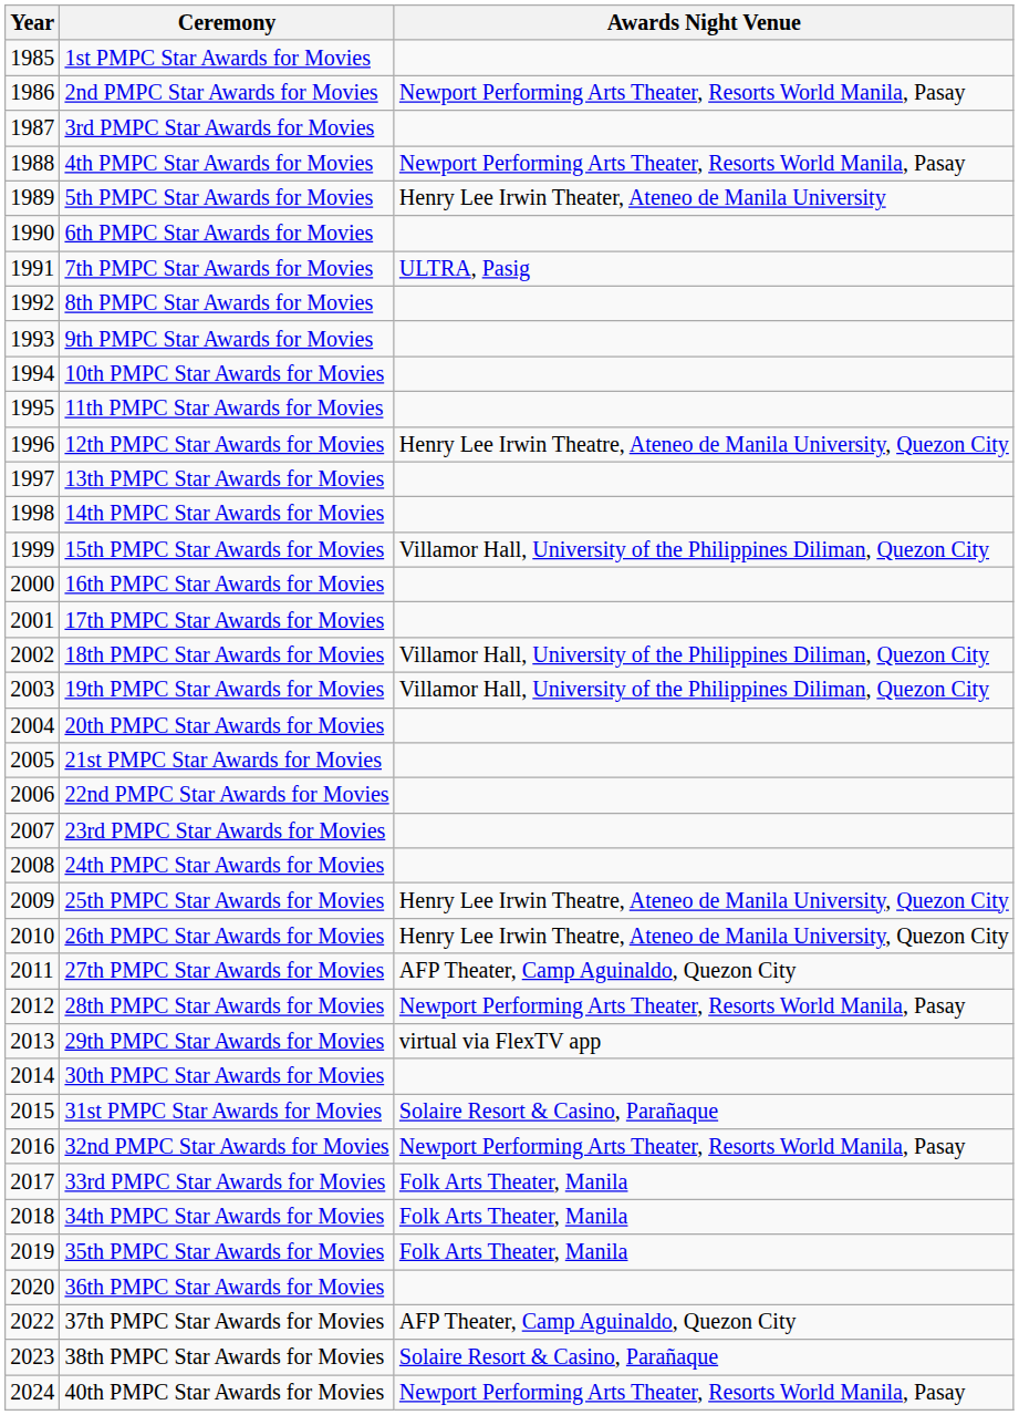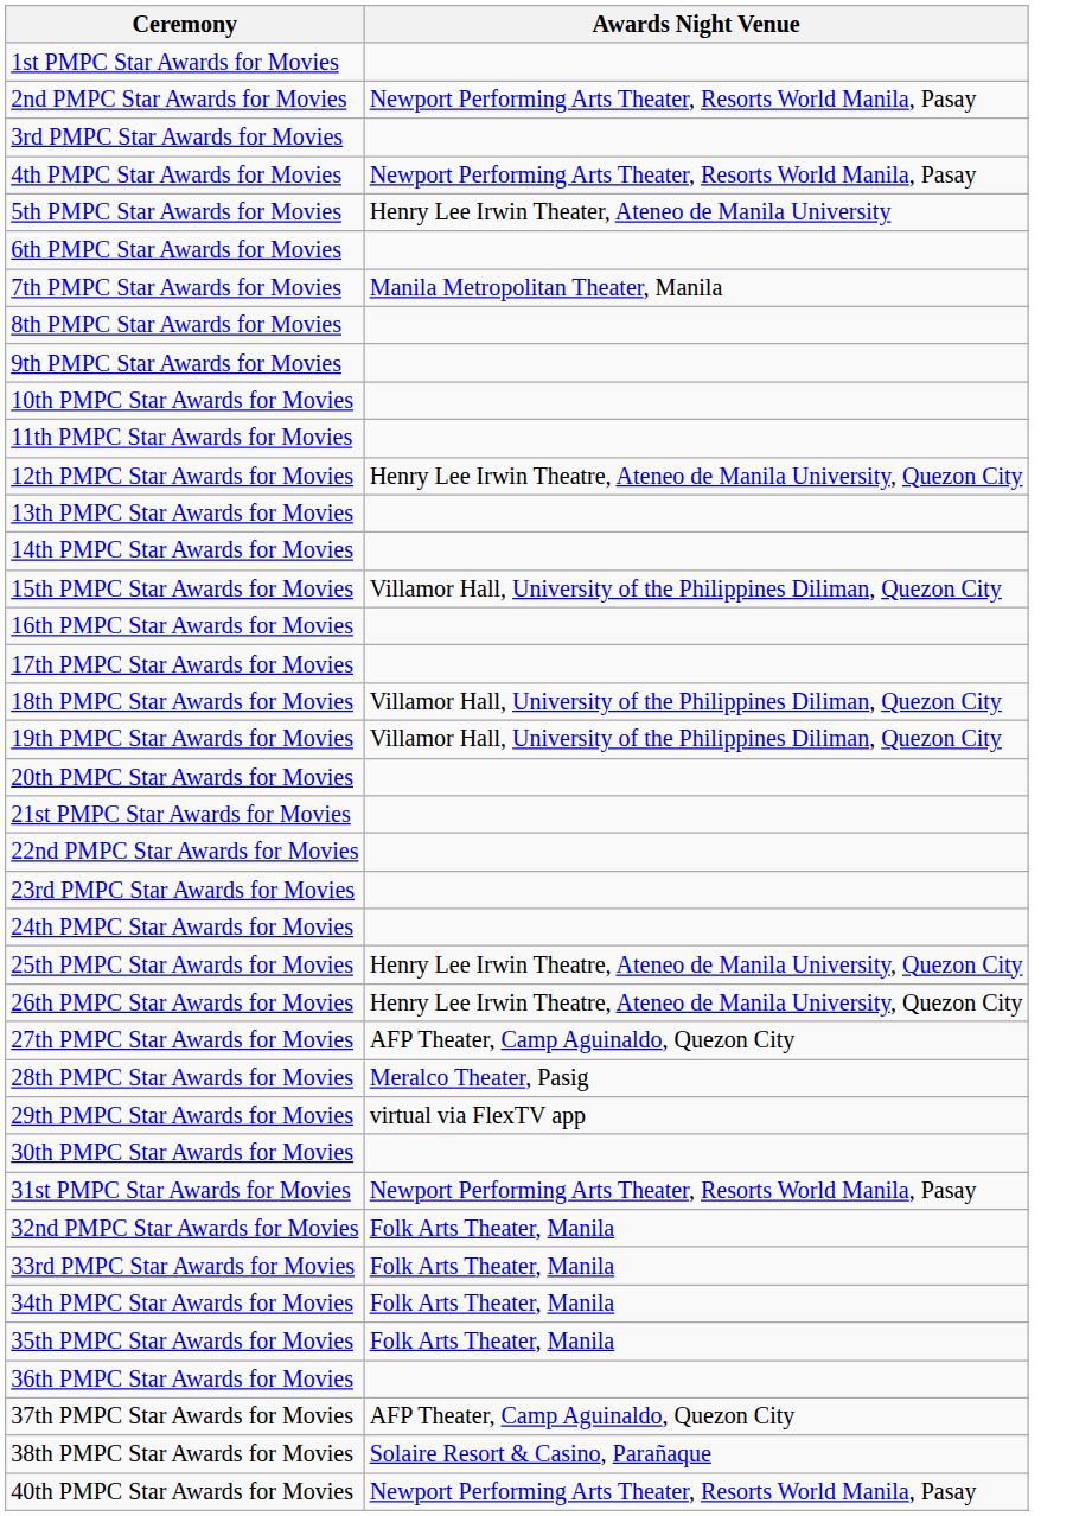 <table class="wikitable sortable">
 <tr>
-<th>Year</th>
 <th>Ceremony</th>
 <th>Awards Night Venue</th>
 </tr>
 <tr>
-<td>1985</td>
 <td><a href='#'>1st PMPC Star Awards for Movies</a></td>
 <td></td>
 </tr>
 <tr>
-<td>1986</td>
 <td><a href='#'>2nd PMPC Star Awards for Movies</a></td>
 <td><a href='#'>Newport Performing Arts Theater</a>, <a href='#'>Resorts World Manila</a>, Pasay</td>
 </tr>
 <tr>
-<td>1987</td>
 <td><a href='#'>3rd PMPC Star Awards for Movies</a></td>
 <td></td>
 </tr>
 <tr>
-<td>1988</td>
 <td><a href='#'>4th PMPC Star Awards for Movies</a></td>
 <td><a href='#'>Newport Performing Arts Theater</a>, <a href='#'>Resorts World Manila</a>, Pasay</td>
 </tr>
 <tr>
-<td>1989</td>
 <td><a href='#'>5th PMPC Star Awards for Movies</a></td>
 <td>Henry Lee Irwin Theater, <a href='#'>Ateneo de Manila University</a></td>
 </tr>
 <tr>
-<td>1990</td>
 <td><a href='#'>6th PMPC Star Awards for Movies</a></td>
 <td></td>
 </tr>
 <tr>
-<td>1991</td>
 <td><a href='#'>7th PMPC Star Awards for Movies</a></td>
-<td><a href='#'>ULTRA</a>, <a href='#'>Pasig</a></td>
+<td><a href='#'>Manila Metropolitan Theater</a>, Manila</td>
 </tr>
 <tr>
-<td>1992</td>
 <td><a href='#'>8th PMPC Star Awards for Movies</a></td>
 <td></td>
 </tr>
 <tr>
-<td>1993</td>
 <td><a href='#'>9th PMPC Star Awards for Movies</a></td>
 <td></td>
 </tr>
 <tr>
-<td>1994</td>
 <td><a href='#'>10th PMPC Star Awards for Movies</a></td>
 <td></td>
 </tr>
 <tr>
-<td>1995</td>
 <td><a href='#'>11th PMPC Star Awards for Movies</a></td>
 <td></td>
 </tr>
 <tr>
-<td>1996</td>
 <td><a href='#'>12th PMPC Star Awards for Movies</a></td>
 <td>Henry Lee Irwin Theatre, <a href='#'>Ateneo de Manila University</a>, <a href='#'>Quezon City</a></td>
 </tr>
 <tr>
-<td>1997</td>
 <td><a href='#'>13th PMPC Star Awards for Movies</a></td>
 <td></td>
 </tr>
 <tr>
-<td>1998</td>
 <td><a href='#'>14th PMPC Star Awards for Movies</a></td>
 <td></td>
 </tr>
 <tr>
-<td>1999</td>
 <td><a href='#'>15th PMPC Star Awards for Movies</a></td>
 <td>Villamor Hall, <a href='#'>University of the Philippines Diliman</a>, <a href='#'>Quezon City</a></td>
 </tr>
 <tr>
-<td>2000</td>
 <td><a href='#'>16th PMPC Star Awards for Movies</a></td>
 <td></td>
 </tr>
 <tr>
-<td>2001</td>
 <td><a href='#'>17th PMPC Star Awards for Movies</a></td>
 <td></td>
 </tr>
 <tr>
-<td>2002</td>
 <td><a href='#'>18th PMPC Star Awards for Movies</a></td>
 <td>Villamor Hall, <a href='#'>University of the Philippines Diliman</a>, <a href='#'>Quezon City</a></td>
 </tr>
 <tr>
-<td>2003</td>
 <td><a href='#'>19th PMPC Star Awards for Movies</a></td>
 <td>Villamor Hall, <a href='#'>University of the Philippines Diliman</a>, <a href='#'>Quezon City</a></td>
 </tr>
 <tr>
-<td>2004</td>
 <td><a href='#'>20th PMPC Star Awards for Movies</a></td>
 <td></td>
 </tr>
 <tr>
-<td>2005</td>
 <td><a href='#'>21st PMPC Star Awards for Movies</a></td>
 <td></td>
 </tr>
 <tr>
-<td>2006</td>
 <td><a href='#'>22nd PMPC Star Awards for Movies</a></td>
 <td></td>
 </tr>
 <tr>
-<td>2007</td>
 <td><a href='#'>23rd PMPC Star Awards for Movies</a></td>
 <td></td>
 </tr>
 <tr>
-<td>2008</td>
 <td><a href='#'>24th PMPC Star Awards for Movies</a></td>
 <td></td>
 </tr>
 <tr>
-<td>2009</td>
 <td><a href='#'>25th PMPC Star Awards for Movies</a></td>
 <td>Henry Lee Irwin Theatre, <a href='#'>Ateneo de Manila University</a>, <a href='#'>Quezon City</a></td>
 </tr>
 <tr>
-<td>2010</td>
 <td><a href='#'>26th PMPC Star Awards for Movies</a></td>
 <td>Henry Lee Irwin Theatre, <a href='#'>Ateneo de Manila University</a>, Quezon City</td>
 </tr>
 <tr>
-<td>2011</td>
 <td><a href='#'>27th PMPC Star Awards for Movies</a></td>
 <td>AFP Theater, <a href='#'>Camp Aguinaldo</a>, Quezon City</td>
 </tr>
 <tr>
-<td>2012</td>
 <td><a href='#'>28th PMPC Star Awards for Movies</a></td>
-<td><a href='#'>Newport Performing Arts Theater</a>, <a href='#'>Resorts World Manila</a>, Pasay</td>
+<td><a href='#'>Meralco Theater</a>, Pasig</td>
 </tr>
 <tr>
-<td>2013</td>
 <td><a href='#'>29th PMPC Star Awards for Movies</a></td>
 <td>virtual via FlexTV app</td>
 </tr>
 <tr>
-<td>2014</td>
 <td><a href='#'>30th PMPC Star Awards for Movies</a></td>
 <td></td>
 </tr>
 <tr>
-<td>2015</td>
 <td><a href='#'>31st PMPC Star Awards for Movies</a></td>
-<td><a href='#'>Solaire Resort & Casino</a>, <a href='#'>Parañaque</a></td>
-</tr>
-<tr>
-<td>2016</td>
-<td><a href='#'>32nd PMPC Star Awards for Movies</a></td>
 <td><a href='#'>Newport Performing Arts Theater</a>, <a href='#'>Resorts World Manila</a>, Pasay</td>
 </tr>
 <tr>
-<td>2017</td>
+<td><a href='#'>32nd PMPC Star Awards for Movies</a></td>
+<td><a href='#'>Folk Arts Theater</a>, <a href='#'>Manila</a></td>
+</tr>
+<tr>
 <td><a href='#'>33rd PMPC Star Awards for Movies</a></td>
 <td><a href='#'>Folk Arts Theater</a>, <a href='#'>Manila</a></td>
 </tr>
 <tr>
-<td>2018</td>
 <td><a href='#'>34th PMPC Star Awards for Movies</a></td>
 <td><a href='#'>Folk Arts Theater</a>, <a href='#'>Manila</a></td>
 </tr>
 <tr>
-<td>2019</td>
 <td><a href='#'>35th PMPC Star Awards for Movies</a></td>
 <td><a href='#'>Folk Arts Theater</a>, <a href='#'>Manila</a></td>
 </tr>
 <tr>
-<td>2020</td>
 <td><a href='#'>36th PMPC Star Awards for Movies</a></td>
 <td></td>
 </tr>
 <tr>
-<td>2022</td>
 <td>37th PMPC Star Awards for Movies</td>
 <td>AFP Theater, <a href='#'>Camp Aguinaldo</a>, Quezon City</td>
 </tr>
 <tr>
-<td>2023</td>
 <td>38th PMPC Star Awards for Movies</td>
 <td><a href='#'>Solaire Resort & Casino</a>, <a href='#'>Parañaque</a></td>
 </tr>
 <tr>
-<td>2024</td>
 <td>40th PMPC Star Awards for Movies</td>
 <td><a href='#'>Newport Performing Arts Theater</a>, <a href='#'>Resorts World Manila</a>, Pasay</td>
 </tr>
 </table>
